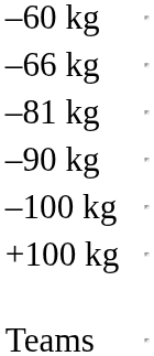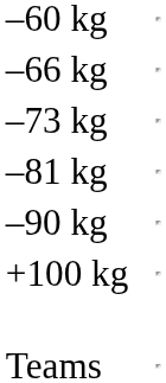 <table>
 <tr>
 <td>–60 kg</td>
 <td></td>
 <td></td>
 <td><hr></td>
 </tr>
 <tr>
 <td>–66 kg</td>
+<td></td>
+<td></td>
+<td><hr></td>
+</tr>
+<tr>
+<td>–73 kg</td>
 <td></td>
 <td></td>
 <td><hr></td>
 </tr>
 <tr>
 <td>–81 kg</td>
 <td></td>
 <td></td>
 <td><hr></td>
 </tr>
 <tr>
 <td>–90 kg</td>
 <td></td>
 <td></td>
 <td><hr></td>
 </tr>
 <tr>
-<td>–100 kg</td>
-<td></td>
-<td></td>
-<td><hr></td>
-</tr>
-<tr>
 <td>+100 kg</td>
 <td></td>
 <td></td>
 <td><hr></td>
 </tr>
 <tr>
 <td>Teams</td>
 <td><br></td>
 <td><br></td>
 <td><br><hr><br></td>
 </tr>
 </table>
